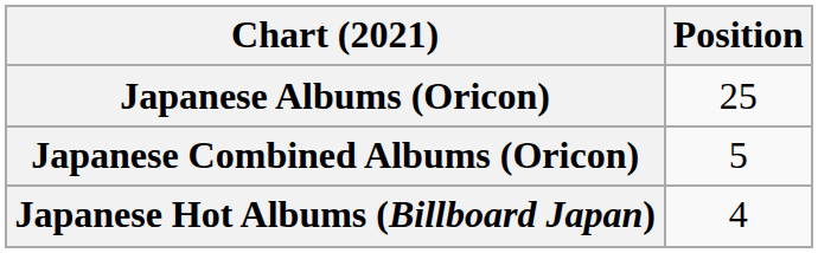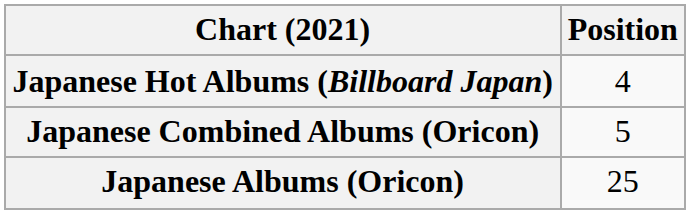 <table class="wikitable sortable plainrowheaders" style="text-align:center">
 <tr>
 <th scope="col">Chart (2021)</th>
 <th scope="col">Position</th>
 </tr>
 <tr>
-<th scope="row">Japanese Albums (Oricon)</th>
-<td>25</td>
+<th scope="row">Japanese Hot Albums (<em>Billboard Japan</em>)</th>
+<td>4</td>
 </tr>
 <tr>
 <th scope="row">Japanese Combined Albums (Oricon)</th>
 <td>5</td>
 </tr>
 <tr>
-<th scope="row">Japanese Hot Albums (<em>Billboard Japan</em>)</th>
-<td>4</td>
+<th scope="row">Japanese Albums (Oricon)</th>
+<td>25</td>
 </tr>
 </table>
